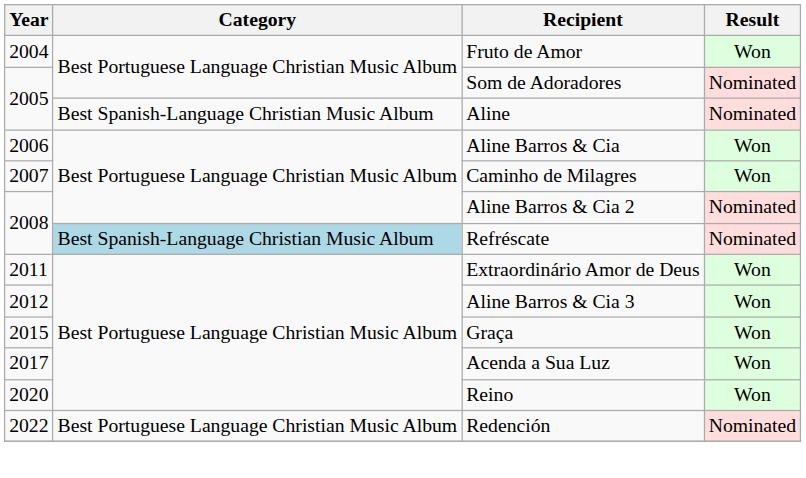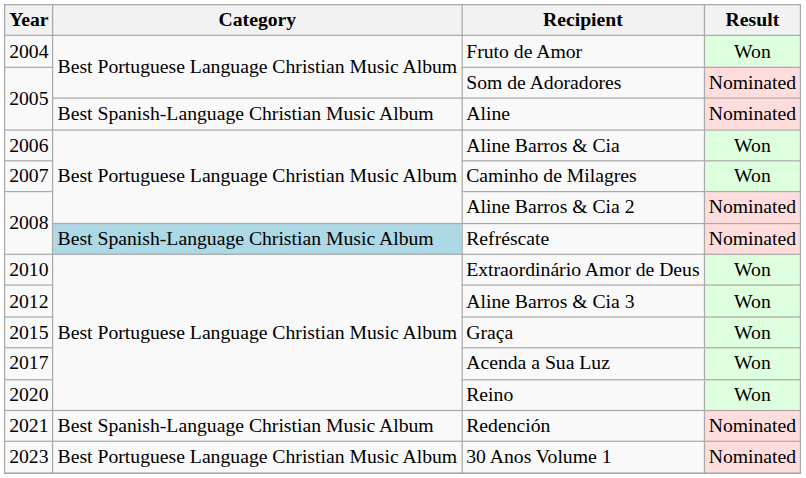 <table class="wikitable">
 <tr align="center" bgcolor="#cccccc">
 <th>Year</th>
 <th>Category</th>
 <th>Recipient</th>
 <th>Result</th>
 </tr>
 <tr>
 <td>2004</td>
 <td rowspan="2">Best Portuguese Language Christian Music Album</td>
 <td>Fruto de Amor</td>
 <td style="background: #ddffdd" align="center" class="table-yes2">Won</td>
 </tr>
 <tr>
 <td rowspan="2">2005</td>
 <td>Som de Adoradores</td>
 <td style="background: #ffdddd" align="center" class="table-yes2">Nominated</td>
 </tr>
 <tr>
 <td>Best Spanish-Language Christian Music Album</td>
 <td>Aline</td>
 <td style="background: #ffdddd" align="center" class="table-yes2">Nominated</td>
 </tr>
 <tr>
 <td>2006</td>
 <td rowspan="3">Best Portuguese Language Christian Music Album</td>
 <td>Aline Barros & Cia</td>
 <td style="background: #ddffdd" align="center" class="table-yes2">Won</td>
 </tr>
 <tr>
 <td>2007</td>
 <td>Caminho de Milagres</td>
 <td style="background: #ddffdd" align="center" class="table-yes2">Won</td>
 </tr>
 <tr>
 <td rowspan="2">2008</td>
 <td>Aline Barros & Cia 2</td>
 <td style="background: #ffdddd" align="center" class="table-yes2">Nominated</td>
 </tr>
 <tr>
 <td style="background: lightblue;">Best Spanish-Language Christian Music Album</td>
 <td>Refréscate</td>
 <td style="background: #ffdddd" align="center" class="table-yes2">Nominated</td>
 </tr>
 <tr>
-<td>2011</td>
+<td>2010</td>
 <td rowspan="5">Best Portuguese Language Christian Music Album</td>
 <td>Extraordinário Amor de Deus</td>
 <td style="background: #ddffdd" align="center" class="table-yes2">Won</td>
 </tr>
 <tr>
 <td>2012</td>
 <td>Aline Barros & Cia 3</td>
 <td style="background: #ddffdd" align="center" class="table-yes2">Won</td>
 </tr>
 <tr>
 <td>2015</td>
 <td>Graça</td>
 <td style="background: #ddffdd" align="center" class="table-yes2">Won</td>
 </tr>
 <tr>
 <td>2017</td>
 <td>Acenda a Sua Luz</td>
 <td style="background: #ddffdd" align="center" class="table-yes2">Won</td>
 </tr>
 <tr>
 <td>2020</td>
 <td>Reino</td>
 <td style="background: #ddffdd" align="center" class="table-yes2">Won</td>
 </tr>
 <tr>
-<td>2022</td>
+<td>2021</td>
+<td>Best Spanish-Language Christian Music Album</td>
+<td>Redención</td>
+<td style="background: #ffdddd" align="center" class="table-yes2">Nominated</td>
+</tr>
+<tr>
+<td>2023</td>
 <td>Best Portuguese Language Christian Music Album</td>
-<td>Redención</td>
+<td>30 Anos Volume 1</td>
 <td style="background: #ffdddd" align="center" class="table-yes2">Nominated</td>
 </tr>
 <tr>
 </tr>
 </table>
